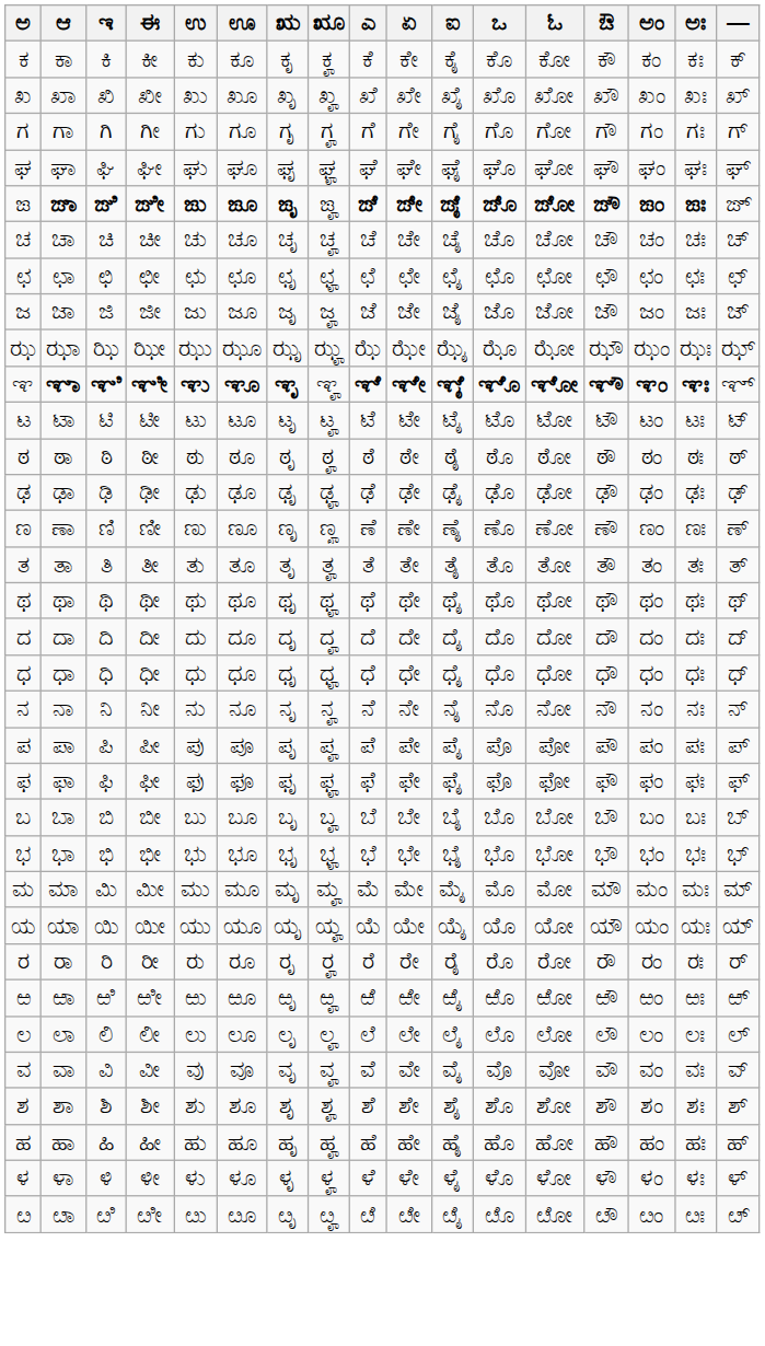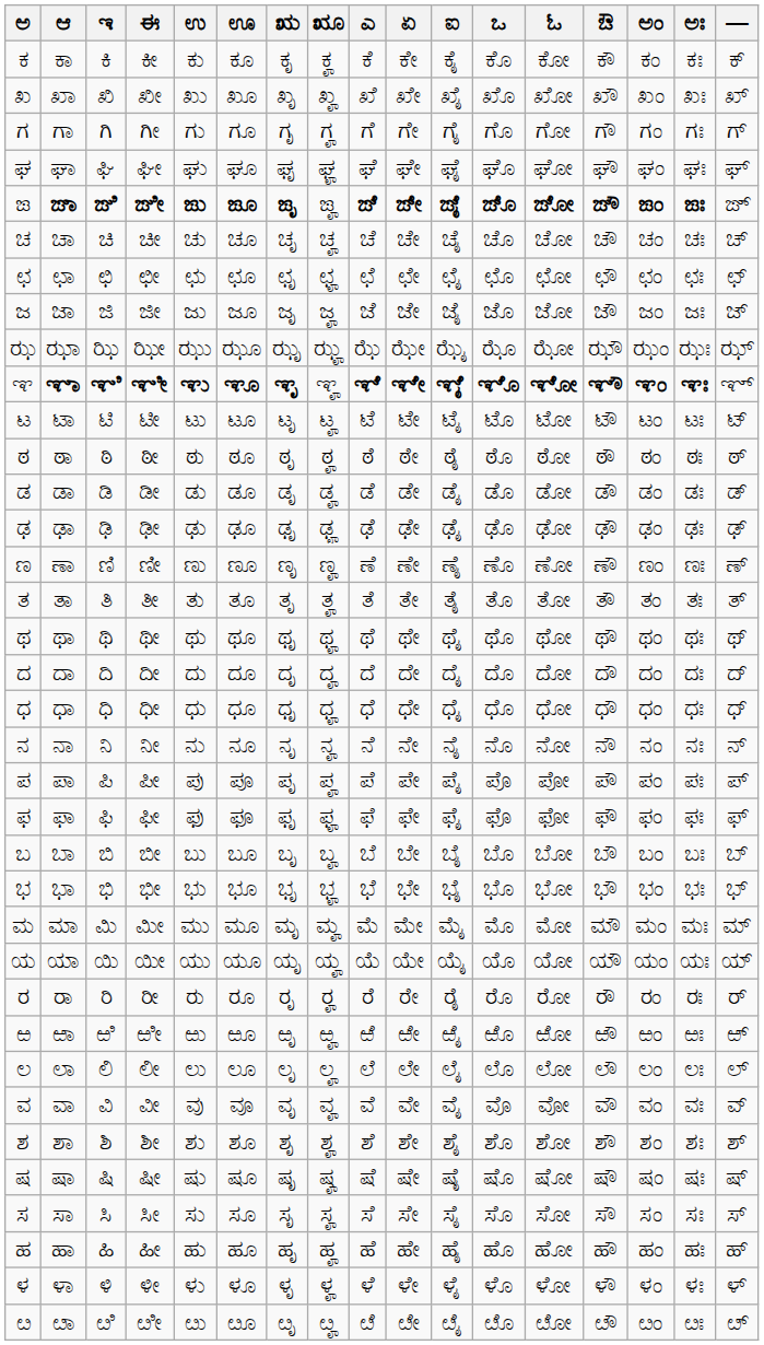 <table class="wikitable collapsible collapsed" style="width:auto;text-align:center" lang="kn">
 <tr>
 <th>ಅ</th>
 <th>ಆ</th>
 <th>ಇ</th>
 <th>ಈ</th>
 <th>ಉ</th>
 <th>ಊ</th>
 <th>ಋ</th>
 <th>ೠ</th>
 <th>ಎ</th>
 <th>ಏ</th>
 <th>ಐ</th>
 <th>ಒ</th>
 <th>ಓ</th>
 <th>ಔ</th>
 <th>ಅಂ</th>
 <th>ಅಃ</th>
 <th>—</th>
 </tr>
 <tr>
 <td>ಕ</td>
 <td>ಕಾ</td>
 <td>ಕಿ</td>
 <td>ಕೀ</td>
 <td>ಕು</td>
 <td>ಕೂ</td>
 <td>ಕೃ</td>
 <td>ಕೄ</td>
 <td>ಕೆ</td>
 <td>ಕೇ</td>
 <td>ಕೈ</td>
 <td>ಕೊ</td>
 <td>ಕೋ</td>
 <td>ಕೌ</td>
 <td>ಕಂ</td>
 <td>ಕಃ</td>
 <td>ಕ್</td>
 </tr>
 <tr>
 <td>ಖ</td>
 <td>ಖಾ</td>
 <td>ಖಿ</td>
 <td>ಖೀ</td>
 <td>ಖು</td>
 <td>ಖೂ</td>
 <td>ಖೃ</td>
 <td>ಖೄ</td>
 <td>ಖೆ</td>
 <td>ಖೇ</td>
 <td>ಖೈ</td>
 <td>ಖೊ</td>
 <td>ಖೋ</td>
 <td>ಖೌ</td>
 <td>ಖಂ</td>
 <td>ಖಃ</td>
 <td>ಖ್</td>
 </tr>
 <tr>
 <td>ಗ</td>
 <td>ಗಾ</td>
 <td>ಗಿ</td>
 <td>ಗೀ</td>
 <td>ಗು</td>
 <td>ಗೂ</td>
 <td>ಗೃ</td>
 <td>ಗೄ</td>
 <td>ಗೆ</td>
 <td>ಗೇ</td>
 <td>ಗೈ</td>
 <td>ಗೊ</td>
 <td>ಗೋ</td>
 <td>ಗೌ</td>
 <td>ಗಂ</td>
 <td>ಗಃ</td>
 <td>ಗ್</td>
 </tr>
 <tr>
 <td>ಘ</td>
 <td>ಘಾ</td>
 <td>ಘಿ</td>
 <td>ಘೀ</td>
 <td>ಘು</td>
 <td>ಘೂ</td>
 <td>ಘೃ</td>
 <td>ಘೄ</td>
 <td>ಘೆ</td>
 <td>ಘೇ</td>
 <td>ಘೈ</td>
 <td>ಘೊ</td>
 <td>ಘೋ</td>
 <td>ಘೌ</td>
 <td>ಘಂ</td>
 <td>ಘಃ</td>
 <td>ಘ್</td>
 </tr>
 <tr>
 <td>ಙ</td>
 <td><strong>ಙಾ</strong></td>
 <td><strong>ಙಿ</strong></td>
 <td><strong>ಙೀ</strong></td>
 <td><strong>ಙು</strong></td>
 <td><strong>ಙೂ</strong></td>
 <td><strong>ಙೃ</strong></td>
 <td>ಙೄ</td>
 <td><strong>ಙೆ</strong></td>
 <td><strong>ಙೇ</strong></td>
 <td><strong>ಙೈ</strong></td>
 <td><strong>ಙೊ</strong></td>
 <td><strong>ಙೋ</strong></td>
 <td><strong>ಙೌ</strong></td>
 <td><strong>ಙಂ</strong></td>
 <td><strong>ಙಃ</strong></td>
 <td>ಙ್</td>
 </tr>
 <tr>
 <td>ಚ</td>
 <td>ಚಾ</td>
 <td>ಚಿ</td>
 <td>ಚೀ</td>
 <td>ಚು</td>
 <td>ಚೂ</td>
 <td>ಚೃ</td>
 <td>ಚೄ</td>
 <td>ಚೆ</td>
 <td>ಚೇ</td>
 <td>ಚೈ</td>
 <td>ಚೊ</td>
 <td>ಚೋ</td>
 <td>ಚೌ</td>
 <td>ಚಂ</td>
 <td>ಚಃ</td>
 <td>ಚ್</td>
 </tr>
 <tr>
 <td>ಛ</td>
 <td>ಛಾ</td>
 <td>ಛಿ</td>
 <td>ಛೀ</td>
 <td>ಛು</td>
 <td>ಛೂ</td>
 <td>ಛೃ</td>
 <td>ಛೄ</td>
 <td>ಛೆ</td>
 <td>ಛೇ</td>
 <td>ಛೈ</td>
 <td>ಛೊ</td>
 <td>ಛೋ</td>
 <td>ಛೌ</td>
 <td>ಛಂ</td>
 <td>ಛಃ</td>
 <td>ಛ್</td>
 </tr>
 <tr>
 <td>ಜ</td>
 <td>ಜಾ</td>
 <td>ಜಿ</td>
 <td>ಜೀ</td>
 <td>ಜು</td>
 <td>ಜೂ</td>
 <td>ಜೃ</td>
 <td>ಜೄ</td>
 <td>ಜೆ</td>
 <td>ಜೇ</td>
 <td>ಜೈ</td>
 <td>ಜೊ</td>
 <td>ಜೋ</td>
 <td>ಜೌ</td>
 <td>ಜಂ</td>
 <td>ಜಃ</td>
 <td>ಜ್</td>
 </tr>
 <tr>
 <td>ಝ</td>
 <td>ಝಾ</td>
 <td>ಝಿ</td>
 <td>ಝೀ</td>
 <td>ಝು</td>
 <td>ಝೂ</td>
 <td>ಝೃ</td>
 <td>ಝೄ</td>
 <td>ಝೆ</td>
 <td>ಝೇ</td>
 <td>ಝೈ</td>
 <td>ಝೊ</td>
 <td>ಝೋ</td>
 <td>ಝೌ</td>
 <td>ಝಂ</td>
 <td>ಝಃ</td>
 <td>ಝ್</td>
 </tr>
 <tr>
 <td>ಞ</td>
 <td><strong>ಞಾ</strong></td>
 <td><strong>ಞಿ</strong></td>
 <td><strong>ಞೀ</strong></td>
 <td><strong>ಞು</strong></td>
 <td><strong>ಞೂ</strong></td>
 <td><strong>ಞೃ</strong></td>
 <td>ಞೄ</td>
 <td><strong>ಞೆ</strong></td>
 <td><strong>ಞೇ</strong></td>
 <td><strong>ಞೈ</strong></td>
 <td><strong>ಞೊ</strong></td>
 <td><strong>ಞೋ</strong></td>
 <td><strong>ಞೌ</strong></td>
 <td><strong>ಞಂ</strong></td>
 <td><strong>ಞಃ</strong></td>
 <td>ಞ್</td>
 </tr>
 <tr>
 <td>ಟ</td>
 <td>ಟಾ</td>
 <td>ಟಿ</td>
 <td>ಟೀ</td>
 <td>ಟು</td>
 <td>ಟೂ</td>
 <td>ಟೃ</td>
 <td>ಟೄ</td>
 <td>ಟೆ</td>
 <td>ಟೇ</td>
 <td>ಟೈ</td>
 <td>ಟೊ</td>
 <td>ಟೋ</td>
 <td>ಟೌ</td>
 <td>ಟಂ</td>
 <td>ಟಃ</td>
 <td>ಟ್</td>
 </tr>
 <tr>
 <td>ಠ</td>
 <td>ಠಾ</td>
 <td>ಠಿ</td>
 <td>ಠೀ</td>
 <td>ಠು</td>
 <td>ಠೂ</td>
 <td>ಠೃ</td>
 <td>ಠೄ</td>
 <td>ಠೆ</td>
 <td>ಠೇ</td>
 <td>ಠೈ</td>
 <td>ಠೊ</td>
 <td>ಠೋ</td>
 <td>ಠೌ</td>
 <td>ಠಂ</td>
 <td>ಠಃ</td>
 <td>ಠ್</td>
+</tr>
+<tr>
+<td>ಡ</td>
+<td>ಡಾ</td>
+<td>ಡಿ</td>
+<td>ಡೀ</td>
+<td>ಡು</td>
+<td>ಡೂ</td>
+<td>ಡೃ</td>
+<td>ಡೄ</td>
+<td>ಡೆ</td>
+<td>ಡೇ</td>
+<td>ಡೈ</td>
+<td>ಡೊ</td>
+<td>ಡೋ</td>
+<td>ಡೌ</td>
+<td>ಡಂ</td>
+<td>ಡಃ</td>
+<td>ಡ್</td>
 </tr>
 <tr>
 <td>ಢ</td>
 <td>ಢಾ</td>
 <td>ಢಿ</td>
 <td>ಢೀ</td>
 <td>ಢು</td>
 <td>ಢೂ</td>
 <td>ಢೃ</td>
 <td>ಢೄ</td>
 <td>ಢೆ</td>
 <td>ಢೇ</td>
 <td>ಢೈ</td>
 <td>ಢೊ</td>
 <td>ಢೋ</td>
 <td>ಢೌ</td>
 <td>ಢಂ</td>
 <td>ಢಃ</td>
 <td>ಢ್</td>
 </tr>
 <tr>
 <td>ಣ</td>
 <td>ಣಾ</td>
 <td>ಣಿ</td>
 <td>ಣೀ</td>
 <td>ಣು</td>
 <td>ಣೂ</td>
 <td>ಣೃ</td>
 <td>ಣೄ</td>
 <td>ಣೆ</td>
 <td>ಣೇ</td>
 <td>ಣೈ</td>
 <td>ಣೊ</td>
 <td>ಣೋ</td>
 <td>ಣೌ</td>
 <td>ಣಂ</td>
 <td>ಣಃ</td>
 <td>ಣ್</td>
 </tr>
 <tr>
 <td>ತ</td>
 <td>ತಾ</td>
 <td>ತಿ</td>
 <td>ತೀ</td>
 <td>ತು</td>
 <td>ತೂ</td>
 <td>ತೃ</td>
 <td>ತೄ</td>
 <td>ತೆ</td>
 <td>ತೇ</td>
 <td>ತೈ</td>
 <td>ತೊ</td>
 <td>ತೋ</td>
 <td>ತೌ</td>
 <td>ತಂ</td>
 <td>ತಃ</td>
 <td>ತ್</td>
 </tr>
 <tr>
 <td>ಥ</td>
 <td>ಥಾ</td>
 <td>ಥಿ</td>
 <td>ಥೀ</td>
 <td>ಥು</td>
 <td>ಥೂ</td>
 <td>ಥೃ</td>
 <td>ಥೄ</td>
 <td>ಥೆ</td>
 <td>ಥೇ</td>
 <td>ಥೈ</td>
 <td>ಥೊ</td>
 <td>ಥೋ</td>
 <td>ಥೌ</td>
 <td>ಥಂ</td>
 <td>ಥಃ</td>
 <td>ಥ್</td>
 </tr>
 <tr>
 <td>ದ</td>
 <td>ದಾ</td>
 <td>ದಿ</td>
 <td>ದೀ</td>
 <td>ದು</td>
 <td>ದೂ</td>
 <td>ದೃ</td>
 <td>ದೄ</td>
 <td>ದೆ</td>
 <td>ದೇ</td>
 <td>ದೈ</td>
 <td>ದೊ</td>
 <td>ದೋ</td>
 <td>ದೌ</td>
 <td>ದಂ</td>
 <td>ದಃ</td>
 <td>ದ್</td>
 </tr>
 <tr>
 <td>ಧ</td>
 <td>ಧಾ</td>
 <td>ಧಿ</td>
 <td>ಧೀ</td>
 <td>ಧು</td>
 <td>ಧೂ</td>
 <td>ಧೃ</td>
 <td>ಧೄ</td>
 <td>ಧೆ</td>
 <td>ಧೇ</td>
 <td>ಧೈ</td>
 <td>ಧೊ</td>
 <td>ಧೋ</td>
 <td>ಧೌ</td>
 <td>ಧಂ</td>
 <td>ಧಃ</td>
 <td>ಧ್</td>
 </tr>
 <tr>
 <td>ನ</td>
 <td>ನಾ</td>
 <td>ನಿ</td>
 <td>ನೀ</td>
 <td>ನು</td>
 <td>ನೂ</td>
 <td>ನೃ</td>
 <td>ನೄ</td>
 <td>ನೆ</td>
 <td>ನೇ</td>
 <td>ನೈ</td>
 <td>ನೊ</td>
 <td>ನೋ</td>
 <td>ನೌ</td>
 <td>ನಂ</td>
 <td>ನಃ</td>
 <td>ನ್</td>
 </tr>
 <tr>
 <td>ಪ</td>
 <td>ಪಾ</td>
 <td>ಪಿ</td>
 <td>ಪೀ</td>
 <td>ಪು</td>
 <td>ಪೂ</td>
 <td>ಪೃ</td>
 <td>ಪೄ</td>
 <td>ಪೆ</td>
 <td>ಪೇ</td>
 <td>ಪೈ</td>
 <td>ಪೊ</td>
 <td>ಪೋ</td>
 <td>ಪೌ</td>
 <td>ಪಂ</td>
 <td>ಪಃ</td>
 <td>ಪ್</td>
 </tr>
 <tr>
 <td>ಫ</td>
 <td>ಫಾ</td>
 <td>ಫಿ</td>
 <td>ಫೀ</td>
 <td>ಫು</td>
 <td>ಫೂ</td>
 <td>ಫೃ</td>
 <td>ಫೄ</td>
 <td>ಫೆ</td>
 <td>ಫೇ</td>
 <td>ಫೈ</td>
 <td>ಫೊ</td>
 <td>ಫೋ</td>
 <td>ಫೌ</td>
 <td>ಫಂ</td>
 <td>ಫಃ</td>
 <td>ಫ್</td>
 </tr>
 <tr>
 <td>ಬ</td>
 <td>ಬಾ</td>
 <td>ಬಿ</td>
 <td>ಬೀ</td>
 <td>ಬು</td>
 <td>ಬೂ</td>
 <td>ಬೃ</td>
 <td>ಬೄ</td>
 <td>ಬೆ</td>
 <td>ಬೇ</td>
 <td>ಬೈ</td>
 <td>ಬೊ</td>
 <td>ಬೋ</td>
 <td>ಬೌ</td>
 <td>ಬಂ</td>
 <td>ಬಃ</td>
 <td>ಬ್</td>
 </tr>
 <tr>
 <td>ಭ</td>
 <td>ಭಾ</td>
 <td>ಭಿ</td>
 <td>ಭೀ</td>
 <td>ಭು</td>
 <td>ಭೂ</td>
 <td>ಭೃ</td>
 <td>ಭೄ</td>
 <td>ಭೆ</td>
 <td>ಭೇ</td>
 <td>ಭೈ</td>
 <td>ಭೊ</td>
 <td>ಭೋ</td>
 <td>ಭೌ</td>
 <td>ಭಂ</td>
 <td>ಭಃ</td>
 <td>ಭ್</td>
 </tr>
 <tr>
 <td>ಮ</td>
 <td>ಮಾ</td>
 <td>ಮಿ</td>
 <td>ಮೀ</td>
 <td>ಮು</td>
 <td>ಮೂ</td>
 <td>ಮೃ</td>
 <td>ಮೄ</td>
 <td>ಮೆ</td>
 <td>ಮೇ</td>
 <td>ಮೈ</td>
 <td>ಮೊ</td>
 <td>ಮೋ</td>
 <td>ಮೌ</td>
 <td>ಮಂ</td>
 <td>ಮಃ</td>
 <td>ಮ್</td>
 </tr>
 <tr>
 <td>ಯ</td>
 <td>ಯಾ</td>
 <td>ಯಿ</td>
 <td>ಯೀ</td>
 <td>ಯು</td>
 <td>ಯೂ</td>
 <td>ಯೃ</td>
 <td>ಯೄ</td>
 <td>ಯೆ</td>
 <td>ಯೇ</td>
 <td>ಯೈ</td>
 <td>ಯೊ</td>
 <td>ಯೋ</td>
 <td>ಯೌ</td>
 <td>ಯಂ</td>
 <td>ಯಃ</td>
 <td>ಯ್</td>
 </tr>
 <tr>
 <td>ರ</td>
 <td>ರಾ</td>
 <td>ರಿ</td>
 <td>ರೀ</td>
 <td>ರು</td>
 <td>ರೂ</td>
 <td>ರೃ</td>
 <td>ರೄ</td>
 <td>ರೆ</td>
 <td>ರೇ</td>
 <td>ರೈ</td>
 <td>ರೊ</td>
 <td>ರೋ</td>
 <td>ರೌ</td>
 <td>ರಂ</td>
 <td>ರಃ</td>
 <td>ರ್</td>
 </tr>
 <tr>
 <td>ಱ</td>
 <td>ಱಾ</td>
 <td>ಱಿ</td>
 <td>ಱೀ</td>
 <td>ಱು</td>
 <td>ಱೂ</td>
 <td>ಱೃ</td>
 <td>ಱೄ</td>
 <td>ಱೆ</td>
 <td>ಱೇ</td>
 <td>ಱೈ</td>
 <td>ಱೊ</td>
 <td>ಱೋ</td>
 <td>ಱೌ</td>
 <td>ಱಂ</td>
 <td>ಱಃ</td>
 <td>ಱ್</td>
 </tr>
 <tr>
 <td>ಲ</td>
 <td>ಲಾ</td>
 <td>ಲಿ</td>
 <td>ಲೀ</td>
 <td>ಲು</td>
 <td>ಲೂ</td>
 <td>ಲೃ</td>
 <td>ಲೄ</td>
 <td>ಲೆ</td>
 <td>ಲೇ</td>
 <td>ಲೈ</td>
 <td>ಲೊ</td>
 <td>ಲೋ</td>
 <td>ಲೌ</td>
 <td>ಲಂ</td>
 <td>ಲಃ</td>
 <td>ಲ್</td>
 </tr>
 <tr>
 <td>ವ</td>
 <td>ವಾ</td>
 <td>ವಿ</td>
 <td>ವೀ</td>
 <td>ವು</td>
 <td>ವೂ</td>
 <td>ವೃ</td>
 <td>ವೄ</td>
 <td>ವೆ</td>
 <td>ವೇ</td>
 <td>ವೈ</td>
 <td>ವೊ</td>
 <td>ವೋ</td>
 <td>ವೌ</td>
 <td>ವಂ</td>
 <td>ವಃ</td>
 <td>ವ್</td>
 </tr>
 <tr>
 <td>ಶ</td>
 <td>ಶಾ</td>
 <td>ಶಿ</td>
 <td>ಶೀ</td>
 <td>ಶು</td>
 <td>ಶೂ</td>
 <td>ಶೃ</td>
 <td>ಶೄ</td>
 <td>ಶೆ</td>
 <td>ಶೇ</td>
 <td>ಶೈ</td>
 <td>ಶೊ</td>
 <td>ಶೋ</td>
 <td>ಶೌ</td>
 <td>ಶಂ</td>
 <td>ಶಃ</td>
 <td>ಶ್</td>
 </tr>
 <tr>
+<td>ಷ</td>
+<td>ಷಾ</td>
+<td>ಷಿ</td>
+<td>ಷೀ</td>
+<td>ಷು</td>
+<td>ಷೂ</td>
+<td>ಷೃ</td>
+<td>ಷೄ</td>
+<td>ಷೆ</td>
+<td>ಷೇ</td>
+<td>ಷೈ</td>
+<td>ಷೊ</td>
+<td>ಷೋ</td>
+<td>ಷೌ</td>
+<td>ಷಂ</td>
+<td>ಷಃ</td>
+<td>ಷ್</td>
+</tr>
+<tr>
+<td>ಸ</td>
+<td>ಸಾ</td>
+<td>ಸಿ</td>
+<td>ಸೀ</td>
+<td>ಸು</td>
+<td>ಸೂ</td>
+<td>ಸೃ</td>
+<td>ಸೄ</td>
+<td>ಸೆ</td>
+<td>ಸೇ</td>
+<td>ಸೈ</td>
+<td>ಸೊ</td>
+<td>ಸೋ</td>
+<td>ಸೌ</td>
+<td>ಸಂ</td>
+<td>ಸಃ</td>
+<td>ಸ್</td>
+</tr>
+<tr>
 <td>ಹ</td>
 <td>ಹಾ</td>
 <td>ಹಿ</td>
 <td>ಹೀ</td>
 <td>ಹು</td>
 <td>ಹೂ</td>
 <td>ಹೃ</td>
 <td>ಹೄ</td>
 <td>ಹೆ</td>
 <td>ಹೇ</td>
 <td>ಹೈ</td>
 <td>ಹೊ</td>
 <td>ಹೋ</td>
 <td>ಹೌ</td>
 <td>ಹಂ</td>
 <td>ಹಃ</td>
 <td>ಹ್</td>
 </tr>
 <tr>
 <td>ಳ</td>
 <td>ಳಾ</td>
 <td>ಳಿ</td>
 <td>ಳೀ</td>
 <td>ಳು</td>
 <td>ಳೂ</td>
 <td>ಳೃ</td>
 <td>ಳೄ</td>
 <td>ಳೆ</td>
 <td>ಳೇ</td>
 <td>ಳೈ</td>
 <td>ಳೊ</td>
 <td>ಳೋ</td>
 <td>ಳೌ</td>
 <td>ಳಂ</td>
 <td>ಳಃ</td>
 <td>ಳ್</td>
 </tr>
 <tr>
 <td>ೞ</td>
 <td>ೞಾ</td>
 <td>ೞಿ</td>
 <td>ೞೀ</td>
 <td>ೞು</td>
 <td>ೞೂ</td>
 <td>ೞೃ</td>
 <td>ೞೄ</td>
 <td>ೞೆ</td>
 <td>ೞೇ</td>
 <td>ೞೈ</td>
 <td>ೞೊ</td>
 <td>ೞೋ</td>
 <td>ೞೌ</td>
 <td>ೞಂ</td>
 <td>ೞಃ</td>
 <td>ೞ್</td>
 </tr>
 </table>
